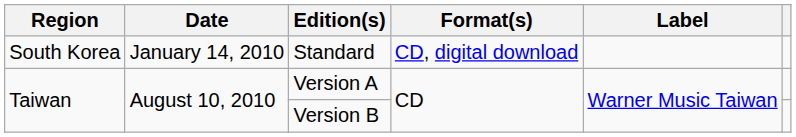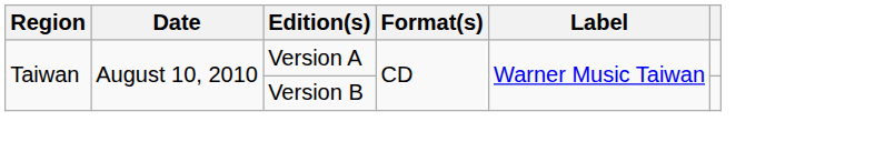 <table class="wikitable plainrowheaders">
 <tr>
 <th scope="col">Region</th>
 <th scope="col">Date</th>
 <th scope="col">Edition(s)</th>
 <th scope="col">Format(s)</th>
 <th scope="col">Label</th>
 <th scope="col"></th>
-</tr>
-<tr>
-<td>South Korea</td>
-<td>January 14, 2010</td>
-<td>Standard</td>
-<td><a href='#'>CD</a>, <a href='#'>digital download</a></td>
-<td></td>
-<td></td>
 </tr>
 <tr>
 <td rowspan="2">Taiwan</td>
 <td rowspan="2">August 10, 2010</td>
 <td>Version A</td>
 <td rowspan="2">CD</td>
 <td rowspan="2"><a href='#'>Warner Music Taiwan</a></td>
 <td></td>
 </tr>
 <tr>
 <td>Version B</td>
 <td></td>
 </tr>
 </table>
